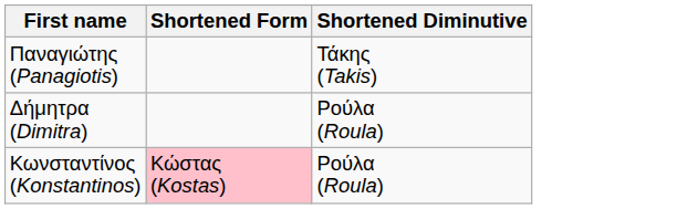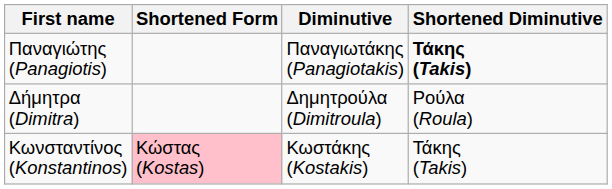 <table class="wikitable">
 <tr>
 <th>First name</th>
 <th>Shortened Form</th>
+<th>Diminutive</th>
 <th>Shortened Diminutive</th>
 </tr>
 <tr>
 <td>Παναγιώτης<br>(<em>Panagiotis</em>)</td>
 <td></td>
-<td>Τάκης<br>(<em>Takis</em>)</td>
+<td>Παναγιωτάκης<br>(<em>Panagiotakis</em>)</td>
+<td><strong>Τάκης<br>(<em>Takis</em>)</strong></td>
 </tr>
 <tr>
 <td>Δήμητρα<br>(<em>Dimitra</em>)</td>
 <td></td>
+<td>Δημητρούλα<br>(<em>Dimitroula</em>)</td>
 <td>Ρούλα<br>(<em>Roula</em>)</td>
 </tr>
 <tr>
 <td>Κωνσταντίνος<br>(<em>Konstantinos</em>)</td>
 <td style="background: pink;">Κώστας<br>(<em>Kostas</em>)</td>
-<td>Ρούλα<br>(<em>Roula</em>)</td>
+<td>Κωστάκης<br>(<em>Kostakis</em>)</td>
+<td>Τάκης<br>(<em>Takis</em>)</td>
 </tr>
 </table>
